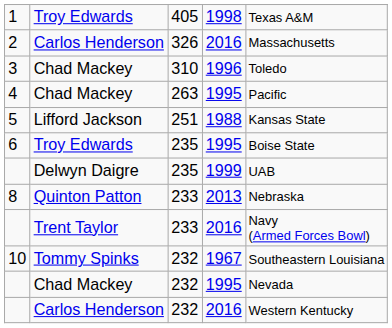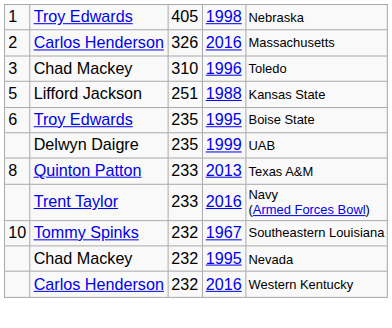 <table class="wikitable">
 <tr>
 </tr>
 <tr>
 <td>1</td>
 <td><a href='#'>Troy Edwards</a></td>
 <td>405</td>
 <td><a href='#'>1998</a></td>
-<td style="font-size:80%;">Texas A&M</td>
+<td style="font-size:80%;">Nebraska</td>
 </tr>
 <tr>
 <td>2</td>
 <td><a href='#'>Carlos Henderson</a></td>
 <td>326</td>
 <td><a href='#'>2016</a></td>
 <td style="font-size:80%;">Massachusetts</td>
 </tr>
 <tr>
 <td>3</td>
 <td>Chad Mackey</td>
 <td>310</td>
 <td><a href='#'>1996</a></td>
 <td style="font-size:80%;">Toledo</td>
-</tr>
-<tr>
-<td>4</td>
-<td>Chad Mackey</td>
-<td>263</td>
-<td><a href='#'>1995</a></td>
-<td style="font-size:80%;">Pacific</td>
 </tr>
 <tr>
 <td>5</td>
 <td>Lifford Jackson</td>
 <td>251</td>
 <td><a href='#'>1988</a></td>
 <td style="font-size:80%;">Kansas State</td>
 </tr>
 <tr>
 <td>6</td>
 <td><a href='#'>Troy Edwards</a></td>
 <td>235</td>
 <td><a href='#'>1995</a></td>
 <td style="font-size:80%;">Boise State</td>
 </tr>
 <tr>
 <td></td>
 <td>Delwyn Daigre</td>
 <td>235</td>
 <td><a href='#'>1999</a></td>
 <td style="font-size:80%;">UAB</td>
 </tr>
 <tr>
 <td>8</td>
 <td><a href='#'>Quinton Patton</a></td>
 <td>233</td>
 <td><a href='#'>2013</a></td>
-<td style="font-size:80%;">Nebraska</td>
+<td style="font-size:80%;">Texas A&M</td>
 </tr>
 <tr>
 <td></td>
 <td><a href='#'>Trent Taylor</a></td>
 <td>233</td>
 <td><a href='#'>2016</a></td>
 <td style="font-size:80%;">Navy<br>(<a href='#'>Armed Forces Bowl</a>)</td>
 </tr>
 <tr>
 <td>10</td>
 <td><a href='#'>Tommy Spinks</a></td>
 <td>232</td>
 <td><a href='#'>1967</a></td>
 <td style="font-size:80%;">Southeastern Louisiana</td>
 </tr>
 <tr>
 <td></td>
 <td>Chad Mackey</td>
 <td>232</td>
 <td><a href='#'>1995</a></td>
 <td style="font-size:80%;">Nevada</td>
 </tr>
 <tr>
 <td></td>
 <td><a href='#'>Carlos Henderson</a></td>
 <td>232</td>
 <td><a href='#'>2016</a></td>
 <td style="font-size:80%;">Western Kentucky</td>
 </tr>
 </table>
